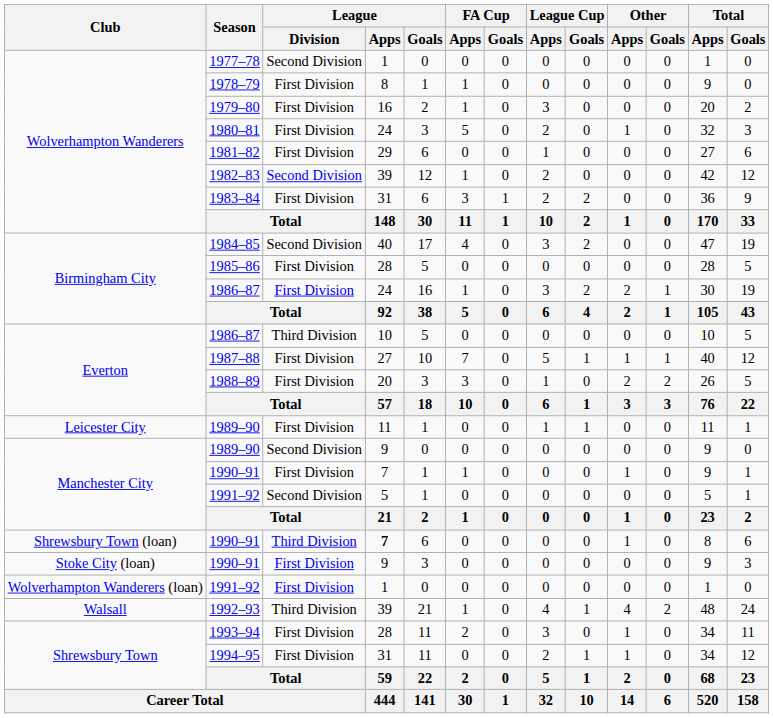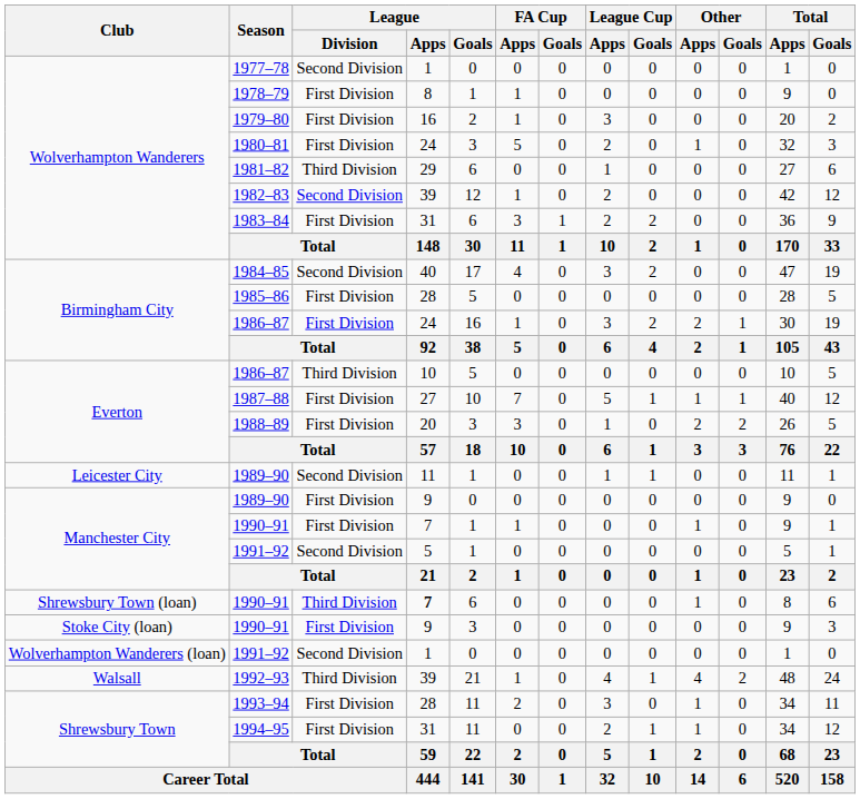 <table class="wikitable" style="text-align: center;">
 <tr>
 <th rowspan="2">Club</th>
 <th rowspan="2">Season</th>
 <th colspan="3">League</th>
 <th colspan="2">FA Cup</th>
 <th colspan="2">League Cup</th>
 <th colspan="2">Other</th>
 <th colspan="2">Total</th>
 </tr>
 <tr>
 <th>Division</th>
 <th>Apps</th>
 <th>Goals</th>
 <th>Apps</th>
 <th>Goals</th>
 <th>Apps</th>
 <th>Goals</th>
 <th>Apps</th>
 <th>Goals</th>
 <th>Apps</th>
 <th>Goals</th>
 </tr>
 <tr>
 <td rowspan="8"><a href='#'>Wolverhampton Wanderers</a></td>
 <td><a href='#'>1977–78</a></td>
 <td>Second Division</td>
 <td>1</td>
 <td>0</td>
 <td>0</td>
 <td>0</td>
 <td>0</td>
 <td>0</td>
 <td>0</td>
 <td>0</td>
 <td>1</td>
 <td>0</td>
 </tr>
 <tr>
 <td><a href='#'>1978–79</a></td>
 <td>First Division</td>
 <td>8</td>
 <td>1</td>
 <td>1</td>
 <td>0</td>
 <td>0</td>
 <td>0</td>
 <td>0</td>
 <td>0</td>
 <td>9</td>
 <td>0</td>
 </tr>
 <tr>
 <td><a href='#'>1979–80</a></td>
 <td>First Division</td>
 <td>16</td>
 <td>2</td>
 <td>1</td>
 <td>0</td>
 <td>3</td>
 <td>0</td>
 <td>0</td>
 <td>0</td>
 <td>20</td>
 <td>2</td>
 </tr>
 <tr>
 <td><a href='#'>1980–81</a></td>
 <td>First Division</td>
 <td>24</td>
 <td>3</td>
 <td>5</td>
 <td>0</td>
 <td>2</td>
 <td>0</td>
 <td>1</td>
 <td>0</td>
 <td>32</td>
 <td>3</td>
 </tr>
 <tr>
 <td><a href='#'>1981–82</a></td>
-<td>First Division</td>
+<td>Third Division</td>
 <td>29</td>
 <td>6</td>
 <td>0</td>
 <td>0</td>
 <td>1</td>
 <td>0</td>
 <td>0</td>
 <td>0</td>
 <td>27</td>
 <td>6</td>
 </tr>
 <tr>
 <td><a href='#'>1982–83</a></td>
 <td><a href='#'>Second Division</a></td>
 <td>39</td>
 <td>12</td>
 <td>1</td>
 <td>0</td>
 <td>2</td>
 <td>0</td>
 <td>0</td>
 <td>0</td>
 <td>42</td>
 <td>12</td>
 </tr>
 <tr>
 <td><a href='#'>1983–84</a></td>
 <td>First Division</td>
 <td>31</td>
 <td>6</td>
 <td>3</td>
 <td>1</td>
 <td>2</td>
 <td>2</td>
 <td>0</td>
 <td>0</td>
 <td>36</td>
 <td>9</td>
 </tr>
 <tr>
 <th colspan="2">Total</th>
 <th>148</th>
 <th>30</th>
 <th>11</th>
 <th>1</th>
 <th>10</th>
 <th>2</th>
 <th>1</th>
 <th>0</th>
 <th>170</th>
 <th>33</th>
 </tr>
 <tr>
 <td rowspan="4"><a href='#'>Birmingham City</a></td>
 <td><a href='#'>1984–85</a></td>
 <td>Second Division</td>
 <td>40</td>
 <td>17</td>
 <td>4</td>
 <td>0</td>
 <td>3</td>
 <td>2</td>
 <td>0</td>
 <td>0</td>
 <td>47</td>
 <td>19</td>
 </tr>
 <tr>
 <td><a href='#'>1985–86</a></td>
 <td>First Division</td>
 <td>28</td>
 <td>5</td>
 <td>0</td>
 <td>0</td>
 <td>0</td>
 <td>0</td>
 <td>0</td>
 <td>0</td>
 <td>28</td>
 <td>5</td>
 </tr>
 <tr>
 <td><a href='#'>1986–87</a></td>
 <td><a href='#'>First Division</a></td>
 <td>24</td>
 <td>16</td>
 <td>1</td>
 <td>0</td>
 <td>3</td>
 <td>2</td>
 <td>2</td>
 <td>1</td>
 <td>30</td>
 <td>19</td>
 </tr>
 <tr>
 <th colspan="2">Total</th>
 <th>92</th>
 <th>38</th>
 <th>5</th>
 <th>0</th>
 <th>6</th>
 <th>4</th>
 <th>2</th>
 <th>1</th>
 <th>105</th>
 <th>43</th>
 </tr>
 <tr>
 <td rowspan="4"><a href='#'>Everton</a></td>
 <td><a href='#'>1986–87</a></td>
 <td>Third Division</td>
 <td>10</td>
 <td>5</td>
 <td>0</td>
 <td>0</td>
 <td>0</td>
 <td>0</td>
 <td>0</td>
 <td>0</td>
 <td>10</td>
 <td>5</td>
 </tr>
 <tr>
 <td><a href='#'>1987–88</a></td>
 <td>First Division</td>
 <td>27</td>
 <td>10</td>
 <td>7</td>
 <td>0</td>
 <td>5</td>
 <td>1</td>
 <td>1</td>
 <td>1</td>
 <td>40</td>
 <td>12</td>
 </tr>
 <tr>
 <td><a href='#'>1988–89</a></td>
 <td>First Division</td>
 <td>20</td>
 <td>3</td>
 <td>3</td>
 <td>0</td>
 <td>1</td>
 <td>0</td>
 <td>2</td>
 <td>2</td>
 <td>26</td>
 <td>5</td>
 </tr>
 <tr>
 <th colspan="2">Total</th>
 <th>57</th>
 <th>18</th>
 <th>10</th>
 <th>0</th>
 <th>6</th>
 <th>1</th>
 <th>3</th>
 <th>3</th>
 <th>76</th>
 <th>22</th>
 </tr>
 <tr>
 <td><a href='#'>Leicester City</a></td>
 <td><a href='#'>1989–90</a></td>
-<td>First Division</td>
+<td>Second Division</td>
 <td>11</td>
 <td>1</td>
 <td>0</td>
 <td>0</td>
 <td>1</td>
 <td>1</td>
 <td>0</td>
 <td>0</td>
 <td>11</td>
 <td>1</td>
 </tr>
 <tr>
 <td rowspan="4"><a href='#'>Manchester City</a></td>
 <td><a href='#'>1989–90</a></td>
-<td>Second Division</td>
+<td>First Division</td>
 <td>9</td>
 <td>0</td>
 <td>0</td>
 <td>0</td>
 <td>0</td>
 <td>0</td>
 <td>0</td>
 <td>0</td>
 <td>9</td>
 <td>0</td>
 </tr>
 <tr>
 <td><a href='#'>1990–91</a></td>
 <td>First Division</td>
 <td>7</td>
 <td>1</td>
 <td>1</td>
 <td>0</td>
 <td>0</td>
 <td>0</td>
 <td>1</td>
 <td>0</td>
 <td>9</td>
 <td>1</td>
 </tr>
 <tr>
 <td><a href='#'>1991–92</a></td>
 <td>Second Division</td>
 <td>5</td>
 <td>1</td>
 <td>0</td>
 <td>0</td>
 <td>0</td>
 <td>0</td>
 <td>0</td>
 <td>0</td>
 <td>5</td>
 <td>1</td>
 </tr>
 <tr>
 <th colspan="2">Total</th>
 <th>21</th>
 <th>2</th>
 <th>1</th>
 <th>0</th>
 <th>0</th>
 <th>0</th>
 <th>1</th>
 <th>0</th>
 <th>23</th>
 <th>2</th>
 </tr>
 <tr>
 <td><a href='#'>Shrewsbury Town</a> (loan)</td>
 <td><a href='#'>1990–91</a></td>
 <td><a href='#'>Third Division</a></td>
 <td><strong>7</strong></td>
 <td>6</td>
 <td>0</td>
 <td>0</td>
 <td>0</td>
 <td>0</td>
 <td>1</td>
 <td>0</td>
 <td>8</td>
 <td>6</td>
 </tr>
 <tr>
 <td><a href='#'>Stoke City</a> (loan)</td>
 <td><a href='#'>1990–91</a></td>
 <td><a href='#'>First Division</a></td>
 <td>9</td>
 <td>3</td>
 <td>0</td>
 <td>0</td>
 <td>0</td>
 <td>0</td>
 <td>0</td>
 <td>0</td>
 <td>9</td>
 <td>3</td>
 </tr>
 <tr>
 <td><a href='#'>Wolverhampton Wanderers</a> (loan)</td>
 <td><a href='#'>1991–92</a></td>
-<td><a href='#'>First Division</a></td>
+<td>Second Division</td>
 <td>1</td>
 <td>0</td>
 <td>0</td>
 <td>0</td>
 <td>0</td>
 <td>0</td>
 <td>0</td>
 <td>0</td>
 <td>1</td>
 <td>0</td>
 </tr>
 <tr>
 <td><a href='#'>Walsall</a></td>
 <td><a href='#'>1992–93</a></td>
 <td>Third Division</td>
 <td>39</td>
 <td>21</td>
 <td>1</td>
 <td>0</td>
 <td>4</td>
 <td>1</td>
 <td>4</td>
 <td>2</td>
 <td>48</td>
 <td>24</td>
 </tr>
 <tr>
 <td rowspan="3"><a href='#'>Shrewsbury Town</a></td>
 <td><a href='#'>1993–94</a></td>
 <td>First Division</td>
 <td>28</td>
 <td>11</td>
 <td>2</td>
 <td>0</td>
 <td>3</td>
 <td>0</td>
 <td>1</td>
 <td>0</td>
 <td>34</td>
 <td>11</td>
 </tr>
 <tr>
 <td><a href='#'>1994–95</a></td>
 <td>First Division</td>
 <td>31</td>
 <td>11</td>
 <td>0</td>
 <td>0</td>
 <td>2</td>
 <td>1</td>
 <td>1</td>
 <td>0</td>
 <td>34</td>
 <td>12</td>
 </tr>
 <tr>
 <th colspan="2">Total</th>
 <th>59</th>
 <th>22</th>
 <th>2</th>
 <th>0</th>
 <th>5</th>
 <th>1</th>
 <th>2</th>
 <th>0</th>
 <th>68</th>
 <th>23</th>
 </tr>
 <tr>
 <th colspan="3">Career Total</th>
 <th>444</th>
 <th>141</th>
 <th>30</th>
 <th>1</th>
 <th>32</th>
 <th>10</th>
 <th>14</th>
 <th>6</th>
 <th>520</th>
 <th>158</th>
 </tr>
 </table>
